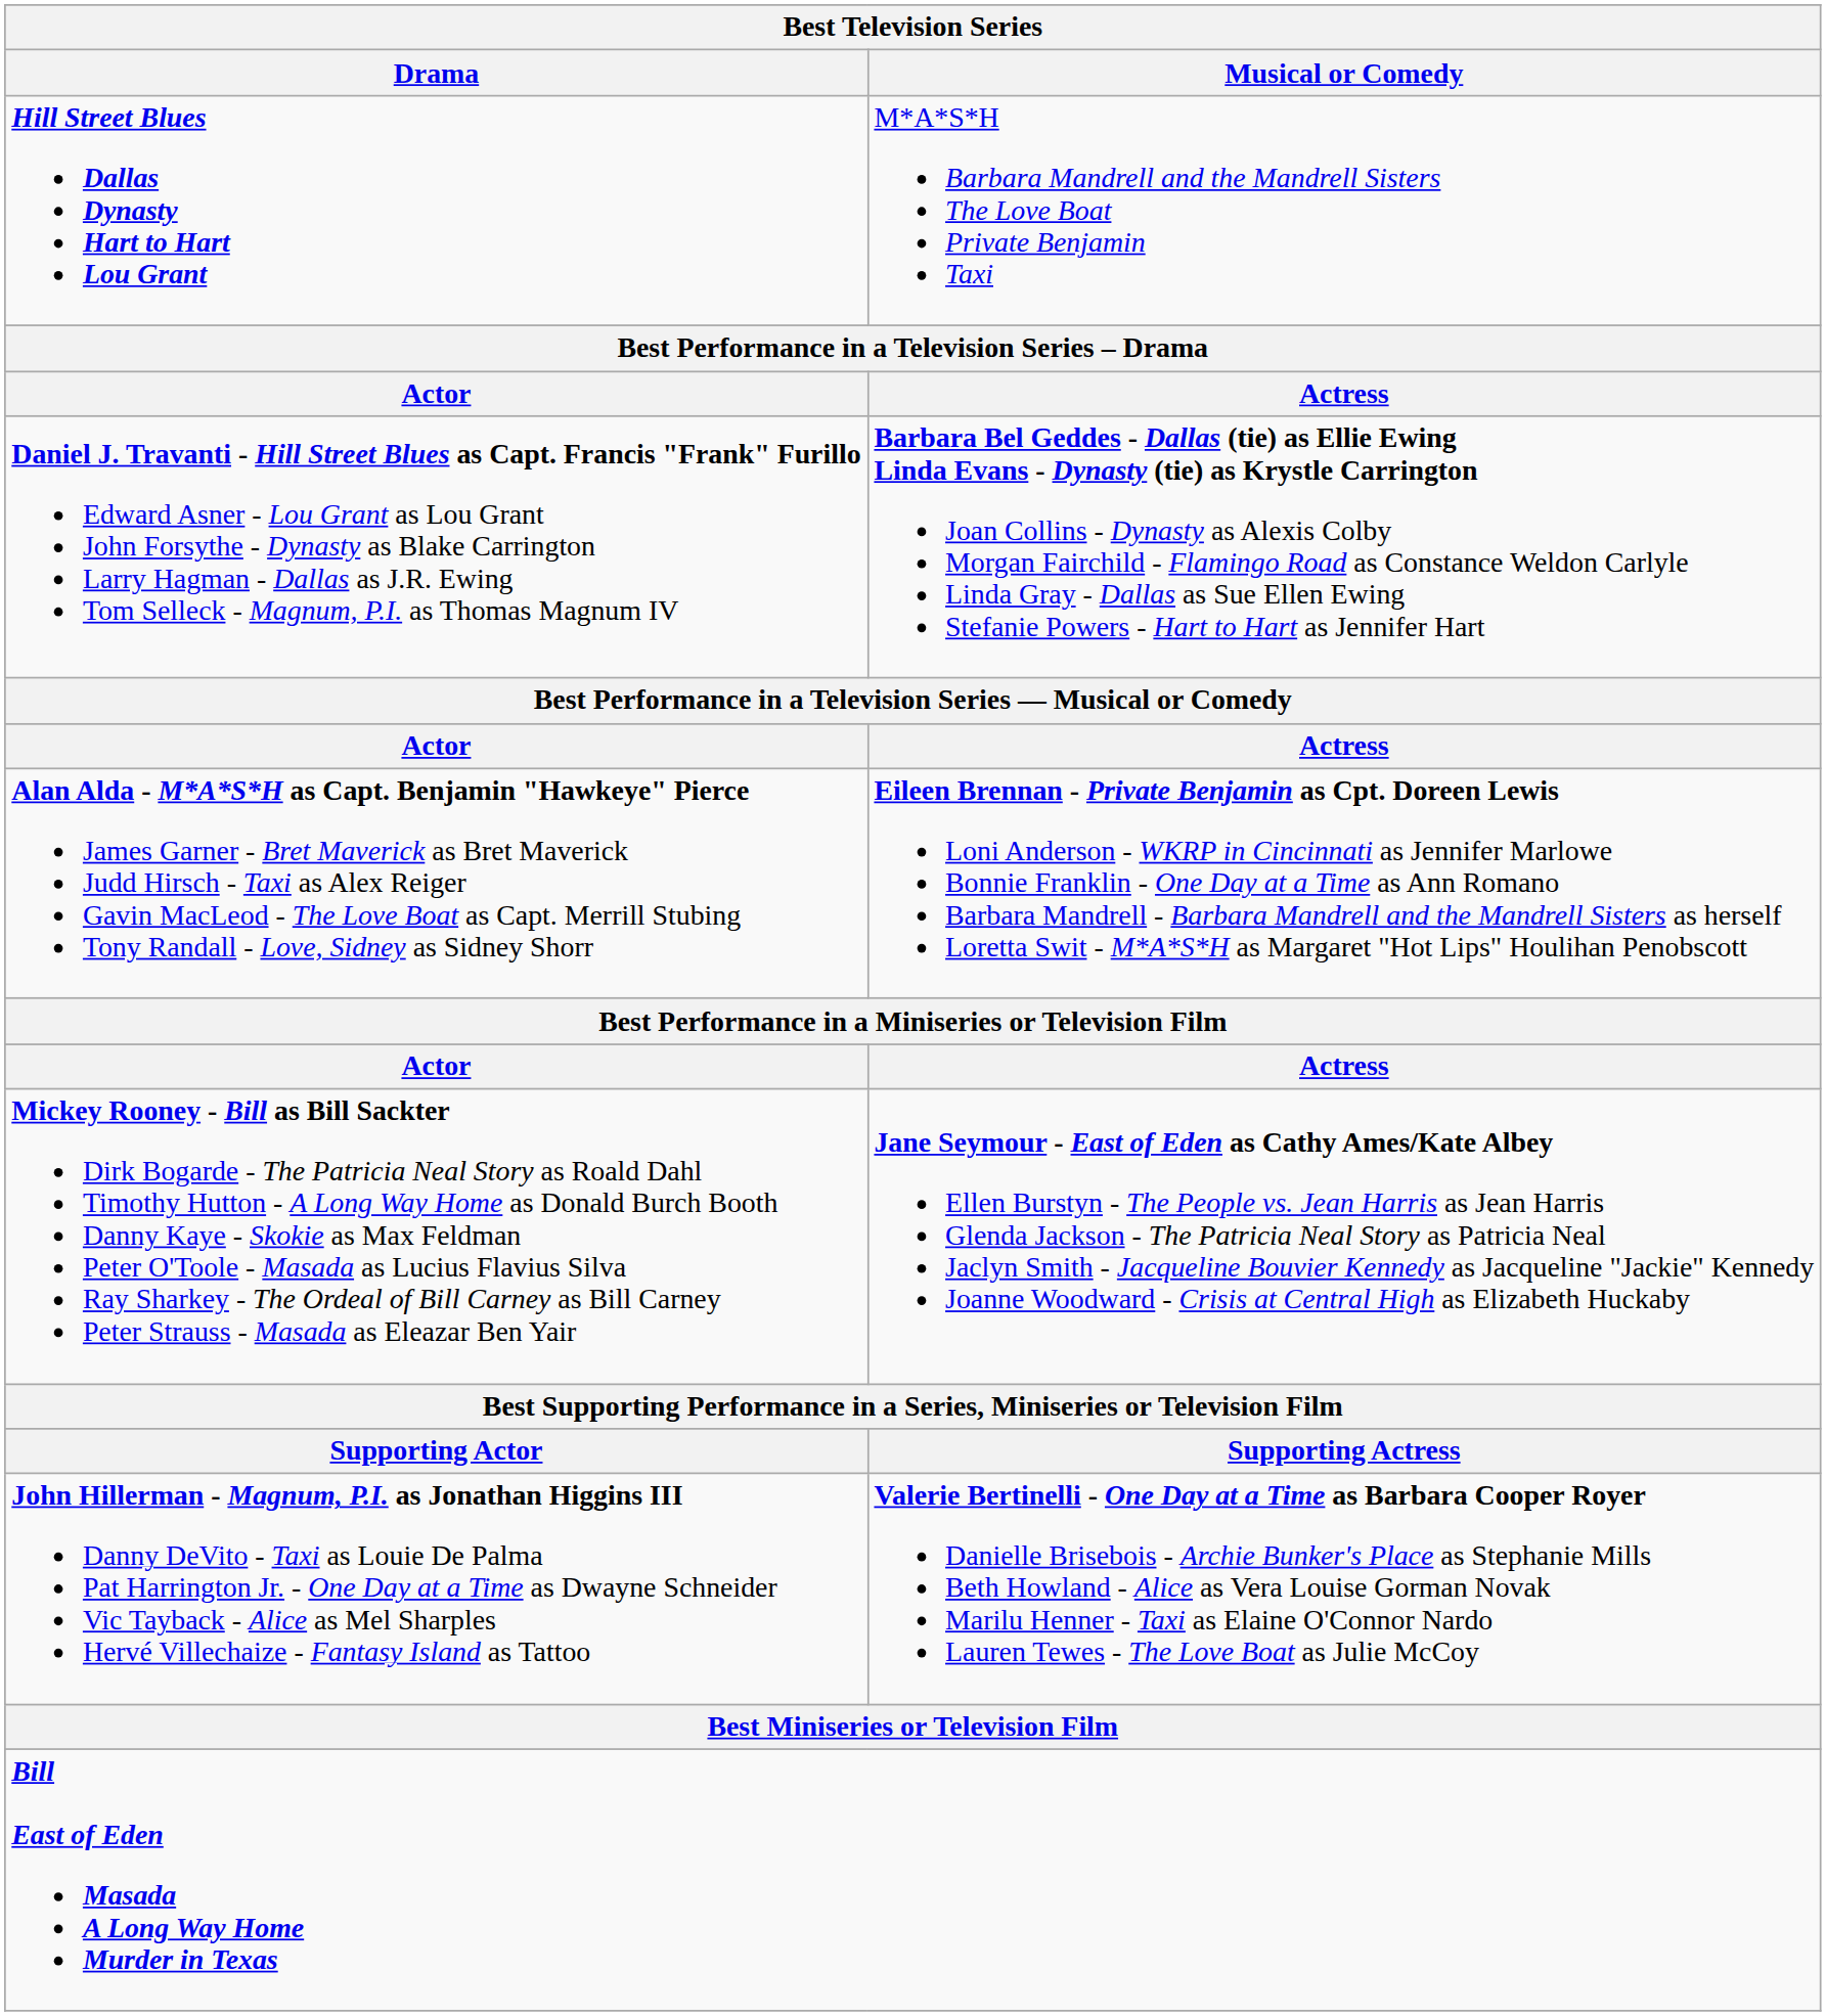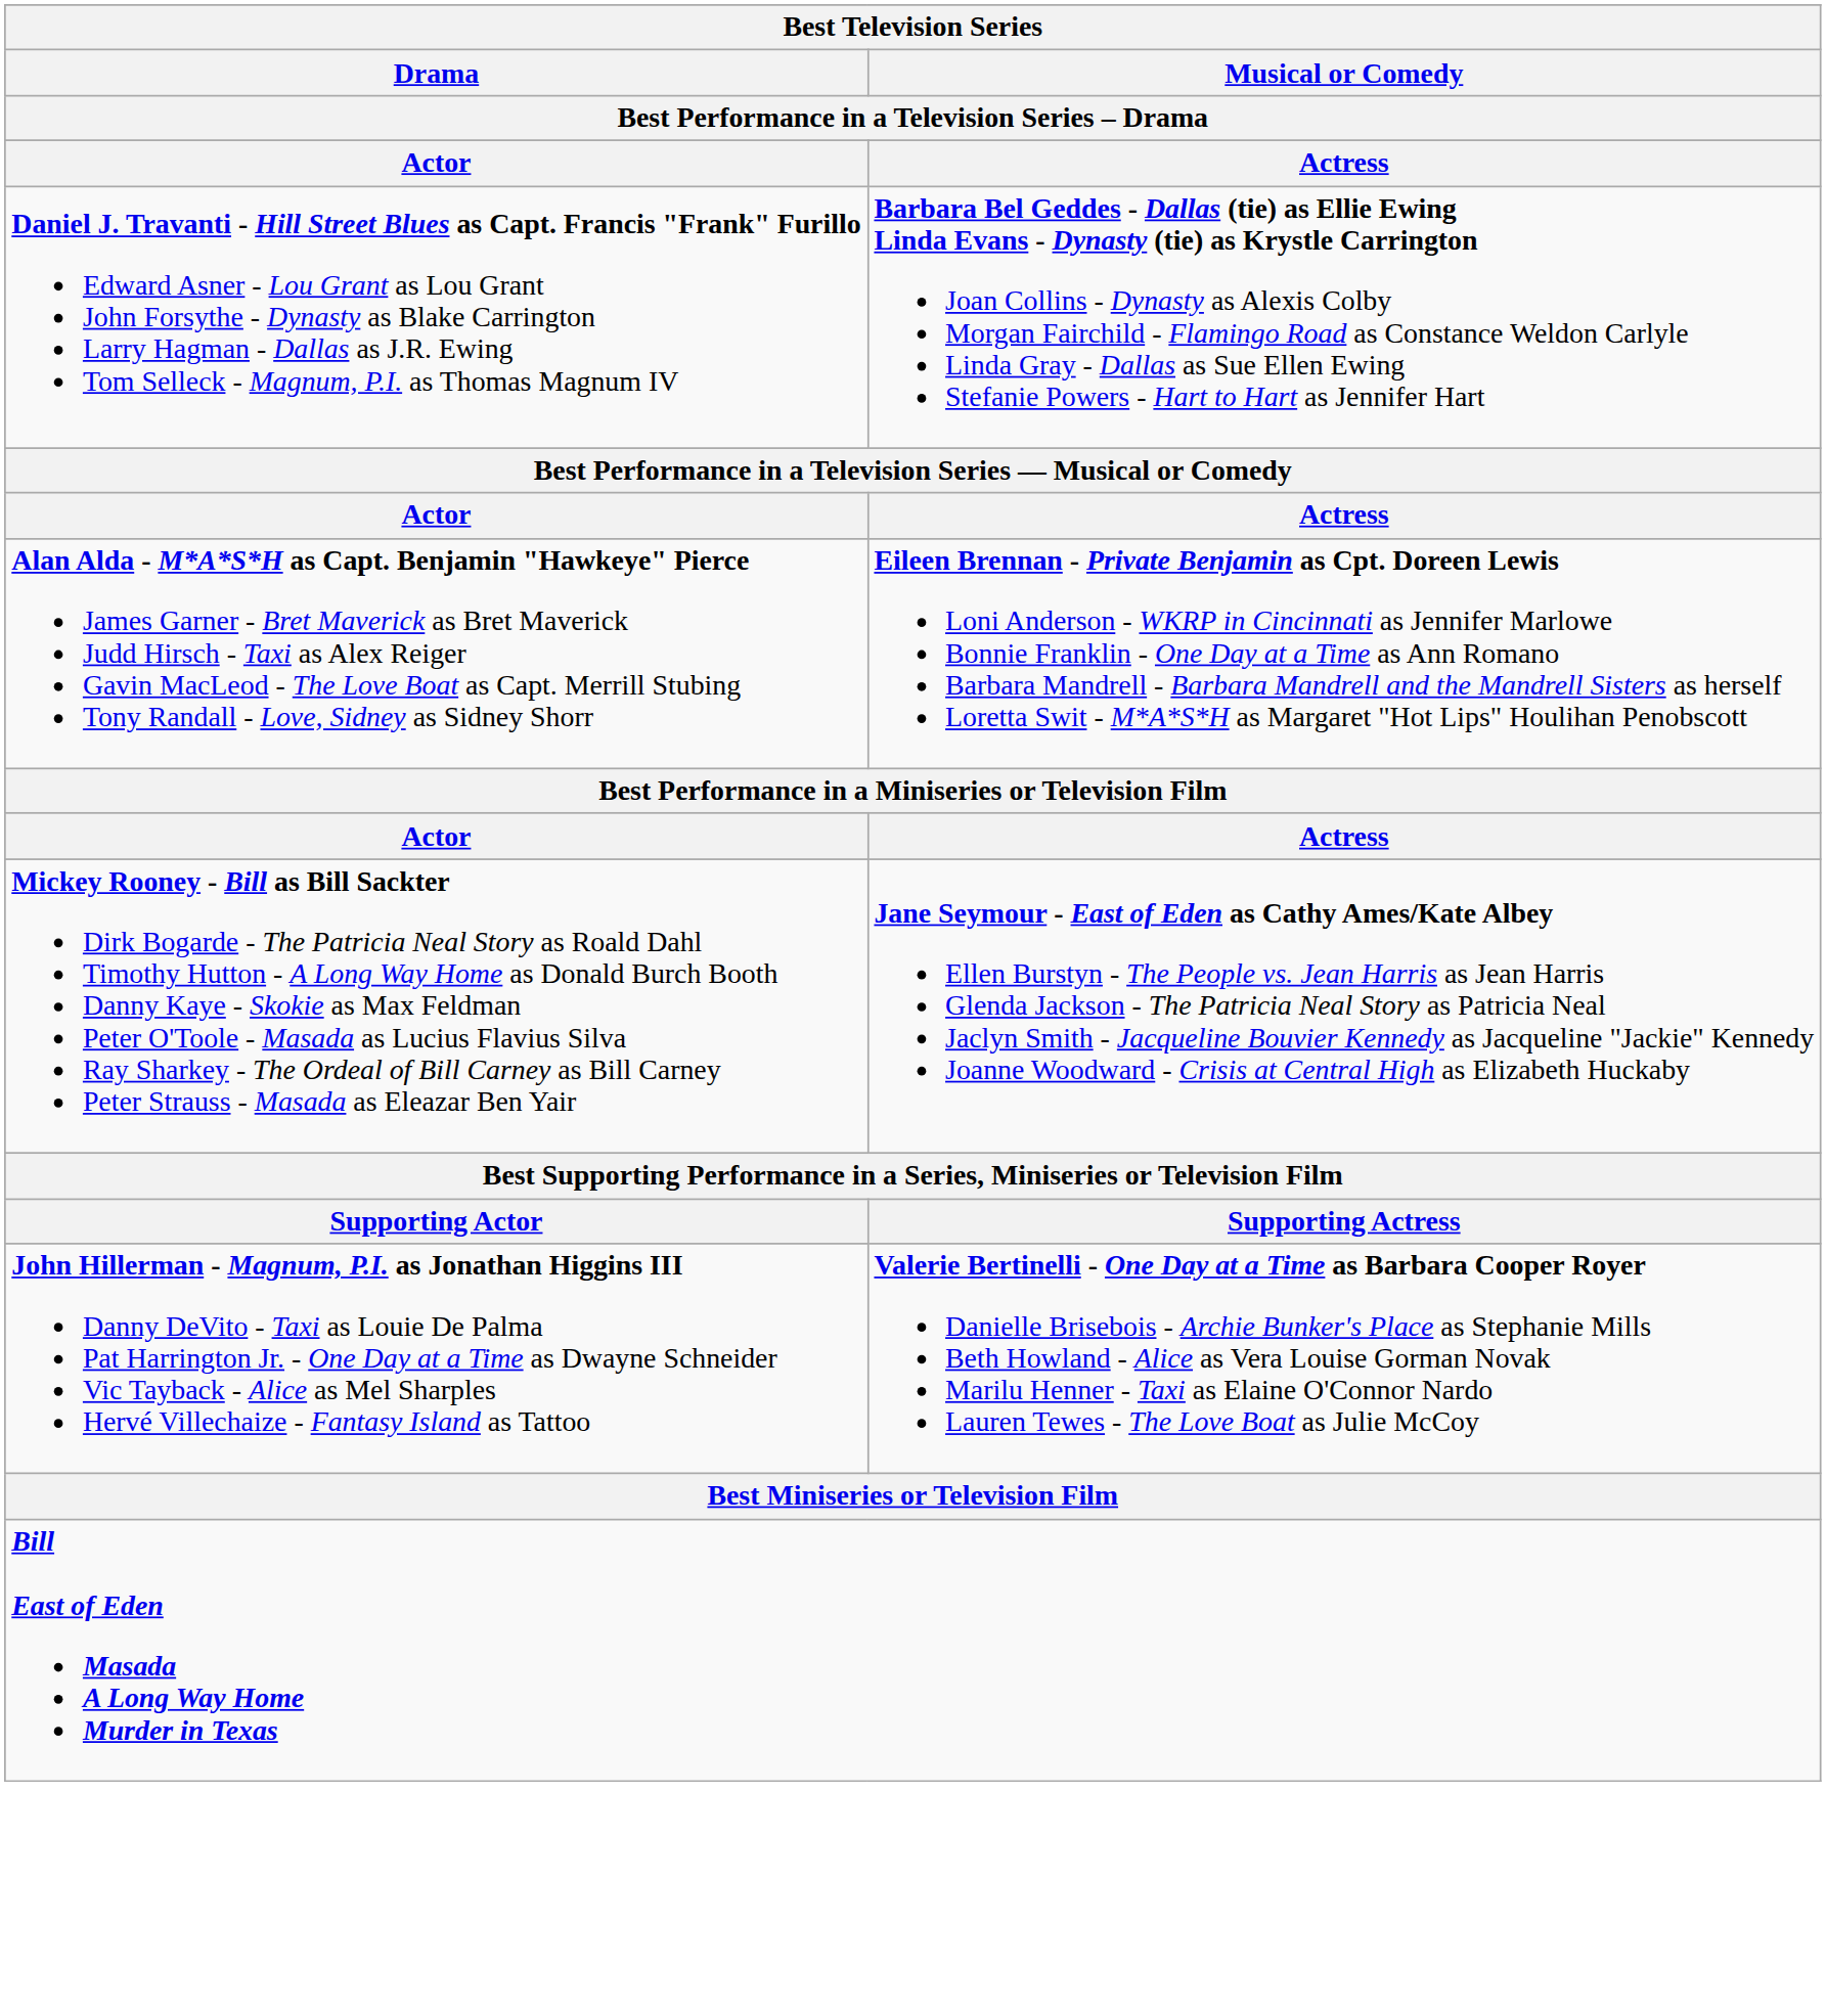 <table class="wikitable">
 <tr>
 <th colspan="2">Best Television Series</th>
 </tr>
 <tr>
 <th><a href='#'>Drama</a></th>
 <th><a href='#'>Musical or Comedy</a></th>
-</tr>
-<tr>
-<td><strong> <em><a href='#'>Hill Street Blues</a><strong><em><br><ul><li></em><a href='#'>Dallas</a><em></li><li></em><a href='#'>Dynasty</a><em></li><li></em><a href='#'>Hart to Hart</a><em></li><li></em><a href='#'>Lou Grant</a><em></li></ul></td>
-<td></strong> </em><a href='#'>M*A*S*H</a></em></strong><br><ul><li><em><a href='#'>Barbara Mandrell and the Mandrell Sisters</a></em></li><li><em><a href='#'>The Love Boat</a></em></li><li><em><a href='#'>Private Benjamin</a></em></li><li><em><a href='#'>Taxi</a></em></li></ul></td>
 </tr>
 <tr>
 <th colspan="2">Best Performance in a Television Series – Drama</th>
 </tr>
 <tr>
 <th><a href='#'>Actor</a></th>
 <th><a href='#'>Actress</a></th>
 </tr>
 <tr>
 <td><strong> <a href='#'>Daniel J. Travanti</a> - <em><a href='#'>Hill Street Blues</a></em> as Capt. Francis "Frank" Furillo</strong><br><ul><li><a href='#'>Edward Asner</a> - <em><a href='#'>Lou Grant</a></em> as Lou Grant</li><li><a href='#'>John Forsythe</a> - <em><a href='#'>Dynasty</a></em> as Blake Carrington</li><li><a href='#'>Larry Hagman</a> - <em><a href='#'>Dallas</a></em> as J.R. Ewing</li><li><a href='#'>Tom Selleck</a> - <em><a href='#'>Magnum, P.I.</a></em> as Thomas Magnum IV</li></ul></td>
 <td><strong> <a href='#'>Barbara Bel Geddes</a> - <em><a href='#'>Dallas</a></em> (tie) as Ellie Ewing</strong><br><strong> <a href='#'>Linda Evans</a> - <em><a href='#'>Dynasty</a></em> (tie) as Krystle Carrington<br></strong><ul><li><a href='#'>Joan Collins</a> - <em><a href='#'>Dynasty</a></em> as Alexis Colby</li><li><a href='#'>Morgan Fairchild</a> - <em><a href='#'>Flamingo Road</a></em> as Constance Weldon Carlyle</li><li><a href='#'>Linda Gray</a> - <em><a href='#'>Dallas</a></em> as Sue Ellen Ewing</li><li><a href='#'>Stefanie Powers</a> - <em><a href='#'>Hart to Hart</a></em> as Jennifer Hart</li></ul></td>
 </tr>
 <tr>
 <th colspan="2">Best Performance in a Television Series — Musical or Comedy</th>
 </tr>
 <tr>
 <th><a href='#'>Actor</a></th>
 <th><a href='#'>Actress</a></th>
 </tr>
 <tr>
 <td><strong> <a href='#'>Alan Alda</a> - <em><a href='#'>M*A*S*H</a></em> as Capt. Benjamin "Hawkeye" Pierce</strong><br><ul><li><a href='#'>James Garner</a> - <em><a href='#'>Bret Maverick</a></em> as Bret Maverick</li><li><a href='#'>Judd Hirsch</a> - <em><a href='#'>Taxi</a></em> as Alex Reiger</li><li><a href='#'>Gavin MacLeod</a> - <em><a href='#'>The Love Boat</a></em> as Capt. Merrill Stubing</li><li><a href='#'>Tony Randall</a> - <em><a href='#'>Love, Sidney</a></em> as Sidney Shorr</li></ul></td>
 <td><strong> <a href='#'>Eileen Brennan</a> - <em><a href='#'>Private Benjamin</a></em> as Cpt. Doreen Lewis</strong><br><ul><li><a href='#'>Loni Anderson</a> - <em><a href='#'>WKRP in Cincinnati</a></em> as Jennifer Marlowe</li><li><a href='#'>Bonnie Franklin</a> - <em><a href='#'>One Day at a Time</a></em> as Ann Romano</li><li><a href='#'>Barbara Mandrell</a> - <em><a href='#'>Barbara Mandrell and the Mandrell Sisters</a></em> as herself</li><li><a href='#'>Loretta Swit</a> - <em><a href='#'>M*A*S*H</a></em> as Margaret "Hot Lips" Houlihan Penobscott</li></ul></td>
 </tr>
 <tr>
 <th colspan="2">Best Performance in a Miniseries or Television Film</th>
 </tr>
 <tr>
 <th><a href='#'>Actor</a></th>
 <th><a href='#'>Actress</a></th>
 </tr>
 <tr>
 <td><strong> <a href='#'>Mickey Rooney</a> - <em><a href='#'>Bill</a></em> as Bill Sackter</strong><br><ul><li><a href='#'>Dirk Bogarde</a> - <em>The Patricia Neal Story</em> as Roald Dahl</li><li><a href='#'>Timothy Hutton</a> - <em><a href='#'>A Long Way Home</a></em> as Donald Burch Booth</li><li><a href='#'>Danny Kaye</a> - <em><a href='#'>Skokie</a></em> as Max Feldman</li><li><a href='#'>Peter O'Toole</a> - <em><a href='#'>Masada</a></em> as Lucius Flavius Silva</li><li><a href='#'>Ray Sharkey</a> - <em>The Ordeal of Bill Carney</em> as Bill Carney</li><li><a href='#'>Peter Strauss</a> - <em><a href='#'>Masada</a></em> as Eleazar Ben Yair</li></ul></td>
 <td><strong> <a href='#'>Jane Seymour</a> - <em><a href='#'>East of Eden</a></em> as Cathy Ames/Kate Albey</strong><br><ul><li><a href='#'>Ellen Burstyn</a> - <em><a href='#'>The People vs. Jean Harris</a></em> as Jean Harris</li><li><a href='#'>Glenda Jackson</a> - <em>The Patricia Neal Story</em> as Patricia Neal</li><li><a href='#'>Jaclyn Smith</a> - <em><a href='#'>Jacqueline Bouvier Kennedy</a></em> as Jacqueline "Jackie" Kennedy</li><li><a href='#'>Joanne Woodward</a> - <em><a href='#'>Crisis at Central High</a></em> as Elizabeth Huckaby</li></ul></td>
 </tr>
 <tr>
 <th colspan="2">Best Supporting Performance in a Series, Miniseries or Television Film</th>
 </tr>
 <tr>
 <th><a href='#'>Supporting Actor</a></th>
 <th><a href='#'>Supporting Actress</a></th>
 </tr>
 <tr>
 <td><strong> <a href='#'>John Hillerman</a> - <em><a href='#'>Magnum, P.I.</a></em> as Jonathan Higgins III</strong><br><ul><li><a href='#'>Danny DeVito</a> - <em><a href='#'>Taxi</a></em> as Louie De Palma</li><li><a href='#'>Pat Harrington Jr.</a> - <em><a href='#'>One Day at a Time</a></em> as Dwayne Schneider</li><li><a href='#'>Vic Tayback</a> - <em><a href='#'>Alice</a></em> as Mel Sharples</li><li><a href='#'>Hervé Villechaize</a> - <em><a href='#'>Fantasy Island</a></em> as Tattoo</li></ul></td>
 <td><strong> <a href='#'>Valerie Bertinelli</a> - <em><a href='#'>One Day at a Time</a></em> as Barbara Cooper Royer</strong><br><ul><li><a href='#'>Danielle Brisebois</a> - <em><a href='#'>Archie Bunker's Place</a></em> as Stephanie Mills</li><li><a href='#'>Beth Howland</a> - <em><a href='#'>Alice</a></em> as Vera Louise Gorman Novak</li><li><a href='#'>Marilu Henner</a> - <em><a href='#'>Taxi</a></em> as Elaine O'Connor Nardo</li><li><a href='#'>Lauren Tewes</a> - <em><a href='#'>The Love Boat</a></em> as Julie McCoy</li></ul></td>
 </tr>
 <tr>
 <th colspan="2"><a href='#'>Best Miniseries or Television Film</a></th>
 </tr>
 <tr>
 <td colspan="2"><strong> <em><a href='#'>Bill</a></em><br></strong><br><strong> <em><a href='#'>East of Eden</a><strong><em><ul><li></em><a href='#'>Masada</a><em></li><li></em><a href='#'>A Long Way Home</a><em></li><li></em><a href='#'>Murder in Texas</a><em></li></ul></td>
 </tr>
 </table>
